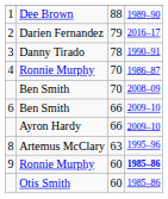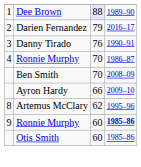 <table class="wikitable">
 <tr>
 </tr>
 <tr>
 <td>1</td>
 <td><a href='#'>Dee Brown</a></td>
-<td>88</td>
+<td style="background: lavender;">88</td>
 <td style="font-size:80%;"><a href='#'>1989–90</a></td>
 </tr>
 <tr>
 <td>2</td>
 <td>Darien Fernandez</td>
 <td>79</td>
 <td style="font-size:80%;"><a href='#'>2016–17</a></td>
 </tr>
 <tr>
 <td>3</td>
 <td>Danny Tirado</td>
-<td>78</td>
+<td>76</td>
 <td style="font-size:80%;"><a href='#'>1990–91</a></td>
 </tr>
 <tr>
 <td>4</td>
 <td><a href='#'>Ronnie Murphy</a></td>
 <td>70</td>
 <td style="font-size:80%;"><a href='#'>1986–87</a></td>
 </tr>
 <tr>
 <td></td>
 <td>Ben Smith</td>
 <td>70</td>
 <td style="font-size:80%;"><a href='#'>2008–09</a></td>
 </tr>
 <tr>
-<td>6</td>
-<td>Ben Smith</td>
-<td>66</td>
-<td style="font-size:80%;"><a href='#'>2009–10</a></td>
-</tr>
-<tr>
 <td></td>
 <td>Ayron Hardy</td>
 <td>66</td>
 <td style="font-size:80%;"><a href='#'>2009–10</a></td>
 </tr>
 <tr>
 <td>8</td>
 <td>Artemus McClary</td>
-<td>63</td>
+<td>62</td>
 <td style="font-size:80%;"><a href='#'>1995–96</a></td>
 </tr>
 <tr>
 <td>9</td>
 <td><a href='#'>Ronnie Murphy</a></td>
 <td>60</td>
 <td style="font-size:80%;"><strong><a href='#'>1985–86</a></strong></td>
 </tr>
 <tr>
 <td></td>
 <td><a href='#'>Otis Smith</a></td>
 <td>60</td>
 <td style="font-size:80%;"><a href='#'>1985–86</a></td>
 </tr>
 </table>
